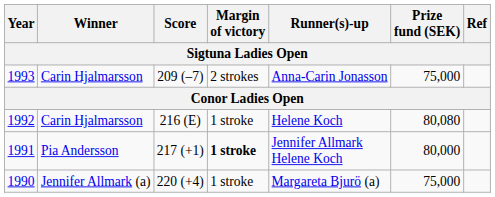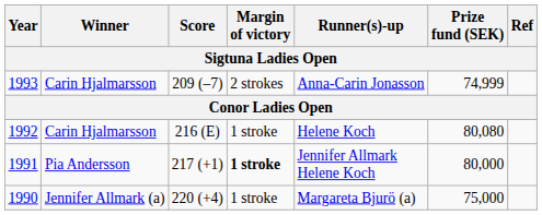 <table class=wikitable style="font-size:95%">
 <tr>
 <th>Year</th>
 <th>Winner</th>
 <th>Score</th>
 <th>Margin<br>of victory</th>
 <th>Runner(s)-up</th>
 <th>Prize<br>fund (SEK)</th>
 <th>Ref</th>
 </tr>
 <tr>
 <th colspan=7>Sigtuna Ladies Open</th>
 </tr>
 <tr>
 <td><a href='#'>1993</a></td>
 <td> <a href='#'>Carin Hjalmarsson</a></td>
 <td align=center>209 (–7)</td>
 <td>2 strokes</td>
 <td> <a href='#'>Anna-Carin Jonasson</a></td>
-<td align=right>75,000</td>
+<td align=right>74,999</td>
 <td></td>
 </tr>
 <tr>
 <th colspan=7>Conor Ladies Open</th>
 </tr>
 <tr>
 <td><a href='#'>1992</a></td>
 <td> <a href='#'>Carin Hjalmarsson</a></td>
 <td align=center>216 (E)</td>
 <td>1 stroke</td>
 <td> <a href='#'>Helene Koch</a></td>
 <td align=right>80,080</td>
 <td></td>
 </tr>
 <tr>
 <td><a href='#'>1991</a></td>
 <td> <a href='#'>Pia Andersson</a></td>
 <td align=center>217 (+1)</td>
 <td><strong>1 stroke</strong></td>
 <td> <a href='#'>Jennifer Allmark</a><br> <a href='#'>Helene Koch</a></td>
 <td align=right>80,000</td>
 <td></td>
 </tr>
 <tr>
 <td><a href='#'>1990</a></td>
 <td> <a href='#'>Jennifer Allmark</a> (a)</td>
 <td align=center>220 (+4)</td>
 <td>1 stroke</td>
 <td> <a href='#'>Margareta Bjurö</a> (a)</td>
 <td align=right>75,000</td>
 <td></td>
 </tr>
 </table>
